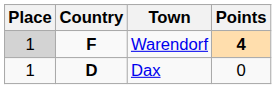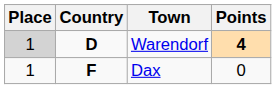 <table class="wikitable sortable">
 <tr>
 <th>Place</th>
 <th>Country</th>
 <th>Town</th>
 <th>Points</th>
 </tr>
 <tr>
 <td align="center" style="background: lightgrey;">1</td>
-<td align="center"><strong>F</strong></td>
+<td align="center"><strong>D</strong></td>
 <td><a href='#'>Warendorf</a></td>
 <td align="center" style="font-weight:bold; background:NavajoWhite;">4</td>
 </tr>
 <tr>
 <td align="center">1</td>
-<td align="center"><strong>D</strong></td>
+<td align="center"><strong>F</strong></td>
 <td><a href='#'>Dax</a></td>
 <td align="center">0</td>
 </tr>
 </table>
